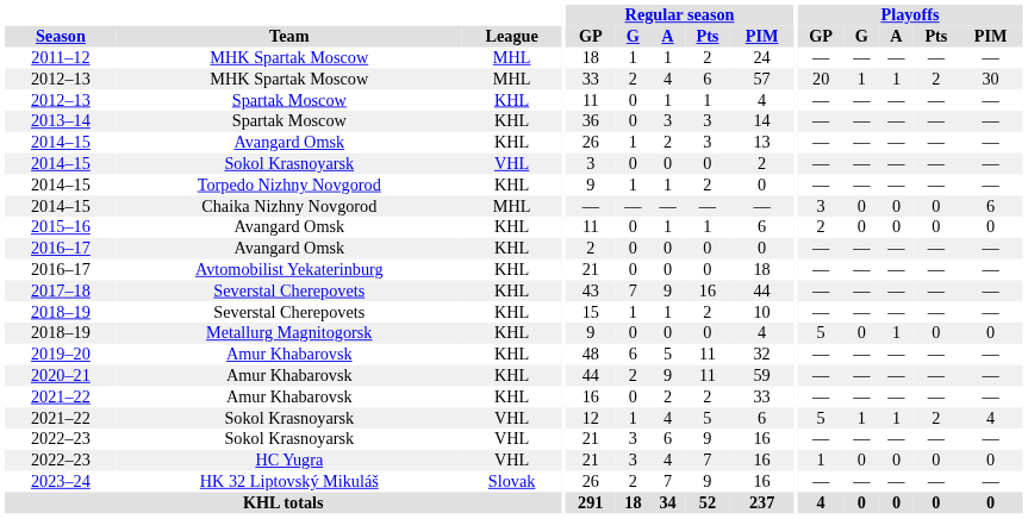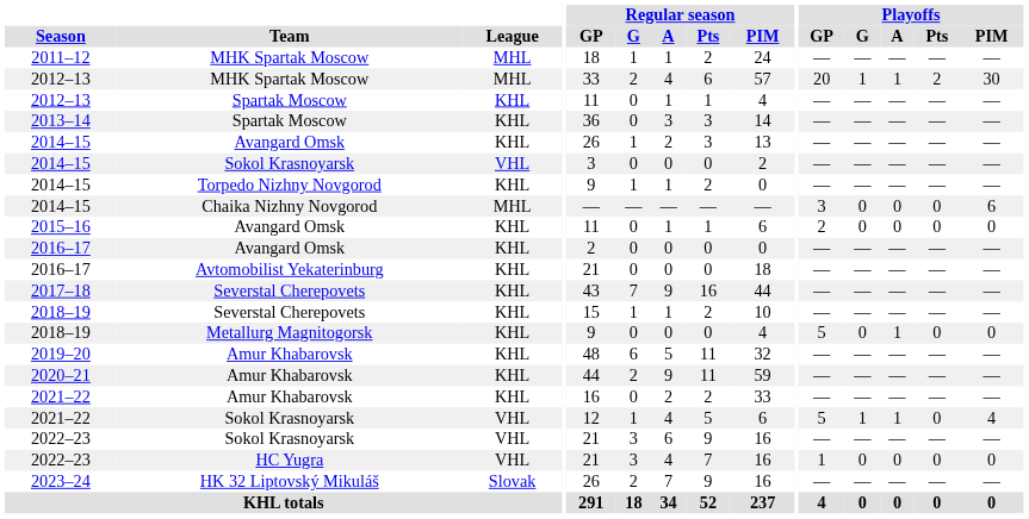 <table border="0" cellpadding="1" cellspacing="0" style="text-align:center; width:60em">
 <tr bgcolor="#e0e0e0">
 <th colspan="3" bgcolor="#ffffff"></th>
 <th rowspan="99" bgcolor="#ffffff"></th>
 <th colspan="5"><a href='#'>Regular season</a></th>
 <th rowspan="99" bgcolor="#ffffff"></th>
 <th colspan="5"><a href='#'>Playoffs</a></th>
 </tr>
 <tr bgcolor="#e0e0e0">
 <th><a href='#'>Season</a></th>
 <th>Team</th>
 <th>League</th>
 <th>GP</th>
 <th><a href='#'>G</a></th>
 <th><a href='#'>A</a></th>
 <th><a href='#'>Pts</a></th>
 <th><a href='#'>PIM</a></th>
 <th>GP</th>
 <th>G</th>
 <th>A</th>
 <th>Pts</th>
 <th>PIM</th>
 </tr>
 <tr>
 <td><a href='#'>2011–12</a></td>
 <td><a href='#'>MHK Spartak Moscow</a></td>
 <td><a href='#'>MHL</a></td>
 <td>18</td>
 <td>1</td>
 <td>1</td>
 <td>2</td>
 <td>24</td>
 <td>—</td>
 <td>—</td>
 <td>—</td>
 <td>—</td>
 <td>—</td>
 </tr>
 <tr bgcolor="#f0f0f0">
 <td>2012–13</td>
 <td>MHK Spartak Moscow</td>
 <td>MHL</td>
 <td>33</td>
 <td>2</td>
 <td>4</td>
 <td>6</td>
 <td>57</td>
 <td>20</td>
 <td>1</td>
 <td>1</td>
 <td>2</td>
 <td>30</td>
 </tr>
 <tr>
 <td><a href='#'>2012–13</a></td>
 <td><a href='#'>Spartak Moscow</a></td>
 <td><a href='#'>KHL</a></td>
 <td>11</td>
 <td>0</td>
 <td>1</td>
 <td>1</td>
 <td>4</td>
 <td>—</td>
 <td>—</td>
 <td>—</td>
 <td>—</td>
 <td>—</td>
 </tr>
 <tr bgcolor="#f0f0f0">
 <td><a href='#'>2013–14</a></td>
 <td>Spartak Moscow</td>
 <td>KHL</td>
 <td>36</td>
 <td>0</td>
 <td>3</td>
 <td>3</td>
 <td>14</td>
 <td>—</td>
 <td>—</td>
 <td>—</td>
 <td>—</td>
 <td>—</td>
 </tr>
 <tr>
 <td><a href='#'>2014–15</a></td>
 <td><a href='#'>Avangard Omsk</a></td>
 <td>KHL</td>
 <td>26</td>
 <td>1</td>
 <td>2</td>
 <td>3</td>
 <td>13</td>
 <td>—</td>
 <td>—</td>
 <td>—</td>
 <td>—</td>
 <td>—</td>
 </tr>
 <tr bgcolor="#f0f0f0">
 <td><a href='#'>2014–15</a></td>
 <td><a href='#'>Sokol Krasnoyarsk</a></td>
 <td><a href='#'>VHL</a></td>
 <td>3</td>
 <td>0</td>
 <td>0</td>
 <td>0</td>
 <td>2</td>
 <td>—</td>
 <td>—</td>
 <td>—</td>
 <td>—</td>
 <td>—</td>
 </tr>
 <tr>
 <td>2014–15</td>
 <td><a href='#'>Torpedo Nizhny Novgorod</a></td>
 <td>KHL</td>
 <td>9</td>
 <td>1</td>
 <td>1</td>
 <td>2</td>
 <td>0</td>
 <td>—</td>
 <td>—</td>
 <td>—</td>
 <td>—</td>
 <td>—</td>
 </tr>
 <tr bgcolor="#f0f0f0">
 <td>2014–15</td>
 <td>Chaika Nizhny Novgorod</td>
 <td>MHL</td>
 <td>—</td>
 <td>—</td>
 <td>—</td>
 <td>—</td>
 <td>—</td>
 <td>3</td>
 <td>0</td>
 <td>0</td>
 <td>0</td>
 <td>6</td>
 </tr>
 <tr>
 <td><a href='#'>2015–16</a></td>
 <td>Avangard Omsk</td>
 <td>KHL</td>
 <td>11</td>
 <td>0</td>
 <td>1</td>
 <td>1</td>
 <td>6</td>
 <td>2</td>
 <td>0</td>
 <td>0</td>
 <td>0</td>
 <td>0</td>
 </tr>
 <tr bgcolor="#f0f0f0">
 <td><a href='#'>2016–17</a></td>
 <td>Avangard Omsk</td>
 <td>KHL</td>
 <td>2</td>
 <td>0</td>
 <td>0</td>
 <td>0</td>
 <td>0</td>
 <td>—</td>
 <td>—</td>
 <td>—</td>
 <td>—</td>
 <td>—</td>
 </tr>
 <tr>
 <td>2016–17</td>
 <td><a href='#'>Avtomobilist Yekaterinburg</a></td>
 <td>KHL</td>
 <td>21</td>
 <td>0</td>
 <td>0</td>
 <td>0</td>
 <td>18</td>
 <td>—</td>
 <td>—</td>
 <td>—</td>
 <td>—</td>
 <td>—</td>
 </tr>
 <tr bgcolor="#f0f0f0">
 <td><a href='#'>2017–18</a></td>
 <td><a href='#'>Severstal Cherepovets</a></td>
 <td>KHL</td>
 <td>43</td>
 <td>7</td>
 <td>9</td>
 <td>16</td>
 <td>44</td>
 <td>—</td>
 <td>—</td>
 <td>—</td>
 <td>—</td>
 <td>—</td>
 </tr>
 <tr>
 <td><a href='#'>2018–19</a></td>
 <td>Severstal Cherepovets</td>
 <td>KHL</td>
 <td>15</td>
 <td>1</td>
 <td>1</td>
 <td>2</td>
 <td>10</td>
 <td>—</td>
 <td>—</td>
 <td>—</td>
 <td>—</td>
 <td>—</td>
 </tr>
 <tr bgcolor="#f0f0f0">
 <td>2018–19</td>
 <td><a href='#'>Metallurg Magnitogorsk</a></td>
 <td>KHL</td>
 <td>9</td>
 <td>0</td>
 <td>0</td>
 <td>0</td>
 <td>4</td>
 <td>5</td>
 <td>0</td>
 <td>1</td>
 <td>0</td>
 <td>0</td>
 </tr>
 <tr>
 <td><a href='#'>2019–20</a></td>
 <td><a href='#'>Amur Khabarovsk</a></td>
 <td>KHL</td>
 <td>48</td>
 <td>6</td>
 <td>5</td>
 <td>11</td>
 <td>32</td>
 <td>—</td>
 <td>—</td>
 <td>—</td>
 <td>—</td>
 <td>—</td>
 </tr>
 <tr bgcolor="#f0f0f0">
 <td><a href='#'>2020–21</a></td>
 <td>Amur Khabarovsk</td>
 <td>KHL</td>
 <td>44</td>
 <td>2</td>
 <td>9</td>
 <td>11</td>
 <td>59</td>
 <td>—</td>
 <td>—</td>
 <td>—</td>
 <td>—</td>
 <td>—</td>
 </tr>
 <tr>
 <td><a href='#'>2021–22</a></td>
 <td>Amur Khabarovsk</td>
 <td>KHL</td>
 <td>16</td>
 <td>0</td>
 <td>2</td>
 <td>2</td>
 <td>33</td>
 <td>—</td>
 <td>—</td>
 <td>—</td>
 <td>—</td>
 <td>—</td>
 </tr>
 <tr bgcolor="#f0f0f0">
 <td>2021–22</td>
 <td>Sokol Krasnoyarsk</td>
 <td>VHL</td>
 <td>12</td>
 <td>1</td>
 <td>4</td>
 <td>5</td>
 <td>6</td>
 <td>5</td>
 <td>1</td>
 <td>1</td>
-<td>2</td>
+<td>0</td>
 <td>4</td>
 </tr>
 <tr>
 <td>2022–23</td>
 <td>Sokol Krasnoyarsk</td>
 <td>VHL</td>
 <td>21</td>
 <td>3</td>
 <td>6</td>
 <td>9</td>
 <td>16</td>
 <td>—</td>
 <td>—</td>
 <td>—</td>
 <td>—</td>
 <td>—</td>
 </tr>
 <tr bgcolor="#f0f0f0">
 <td>2022–23</td>
 <td><a href='#'>HC Yugra</a></td>
 <td>VHL</td>
 <td>21</td>
 <td>3</td>
 <td>4</td>
 <td>7</td>
 <td>16</td>
 <td>1</td>
 <td>0</td>
 <td>0</td>
 <td>0</td>
 <td>0</td>
 </tr>
 <tr>
 <td><a href='#'>2023–24</a></td>
 <td><a href='#'>HK 32 Liptovský Mikuláš</a></td>
 <td><a href='#'>Slovak</a></td>
 <td>26</td>
 <td>2</td>
 <td>7</td>
 <td>9</td>
 <td>16</td>
 <td>—</td>
 <td>—</td>
 <td>—</td>
 <td>—</td>
 <td>—</td>
 </tr>
 <tr bgcolor="#e0e0e0">
 <th colspan="3">KHL totals</th>
 <th>291</th>
 <th>18</th>
 <th>34</th>
 <th>52</th>
 <th>237</th>
 <th>4</th>
 <th>0</th>
 <th>0</th>
 <th>0</th>
 <th>0</th>
 </tr>
 </table>
